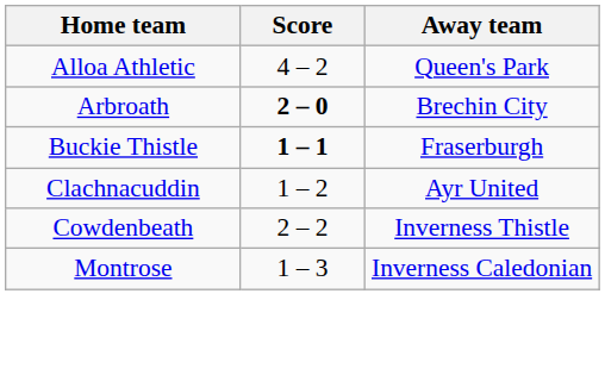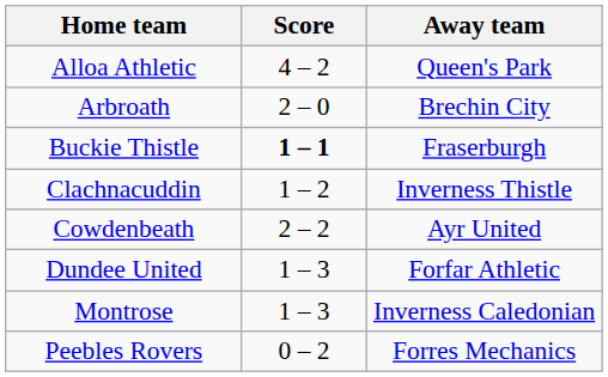 <table class="wikitable" style="text-align: center">
 <tr>
 <th width=140>Home team</th>
 <th width=70>Score</th>
 <th width=140>Away team</th>
 </tr>
 <tr>
 <td><a href='#'>Alloa Athletic</a></td>
 <td>4 – 2</td>
 <td><a href='#'>Queen's Park</a></td>
 </tr>
 <tr>
 <td><a href='#'>Arbroath</a></td>
-<td><strong>2 – 0</strong></td>
+<td>2 – 0</td>
 <td><a href='#'>Brechin City</a></td>
 </tr>
 <tr>
 <td><a href='#'>Buckie Thistle</a></td>
 <td><strong>1 – 1</strong></td>
 <td><a href='#'>Fraserburgh</a></td>
 </tr>
 <tr>
 <td><a href='#'>Clachnacuddin</a></td>
 <td>1 – 2</td>
-<td><a href='#'>Ayr United</a></td>
+<td><a href='#'>Inverness Thistle</a></td>
 </tr>
 <tr>
 <td><a href='#'>Cowdenbeath</a></td>
 <td>2 – 2</td>
-<td><a href='#'>Inverness Thistle</a></td>
+<td><a href='#'>Ayr United</a></td>
+</tr>
+<tr>
+<td><a href='#'>Dundee United</a></td>
+<td>1 – 3</td>
+<td><a href='#'>Forfar Athletic</a></td>
 </tr>
 <tr>
 <td><a href='#'>Montrose</a></td>
 <td>1 – 3</td>
 <td><a href='#'>Inverness Caledonian</a></td>
 </tr>
+<tr>
+<td><a href='#'>Peebles Rovers</a></td>
+<td>0 – 2</td>
+<td><a href='#'>Forres Mechanics</a></td>
+</tr>
 </table>
